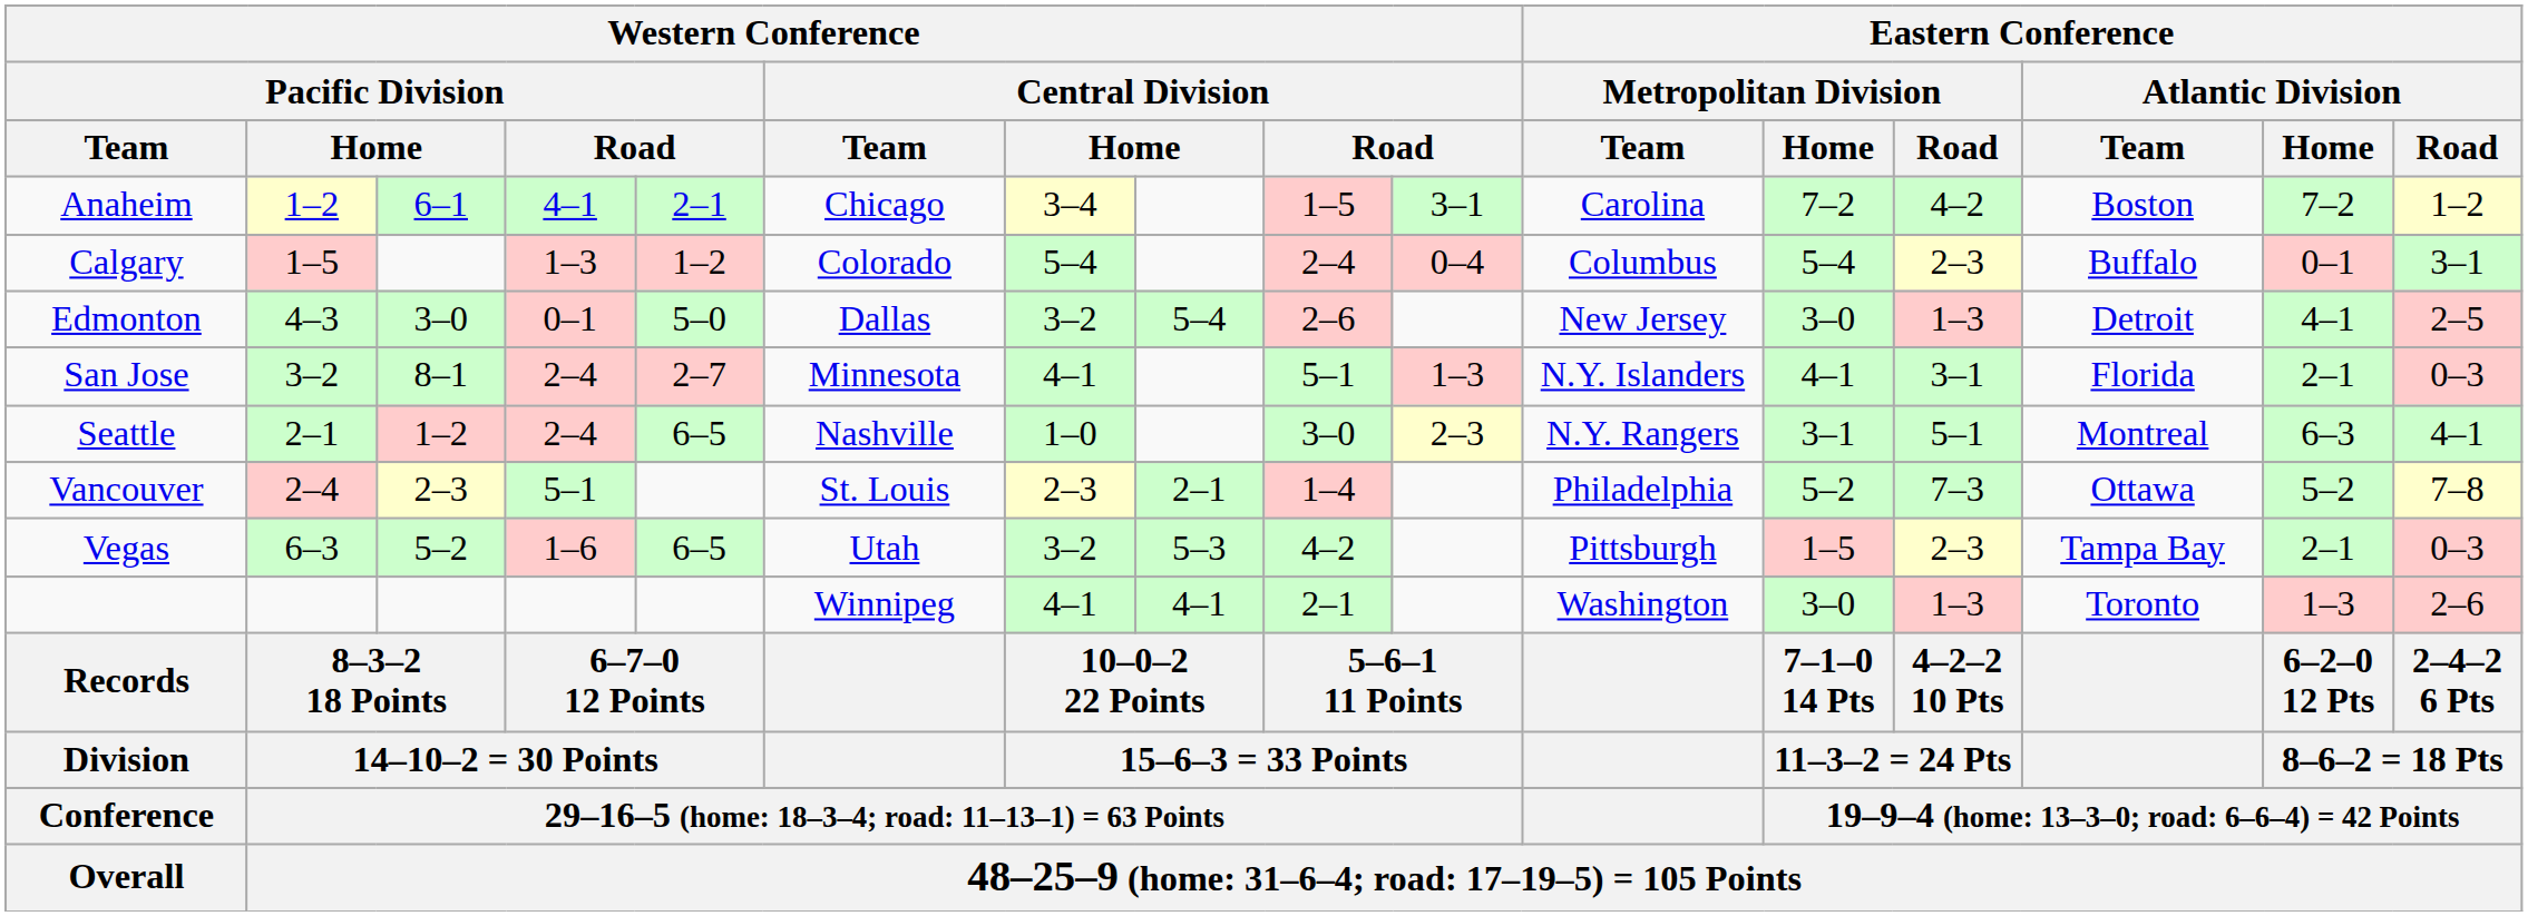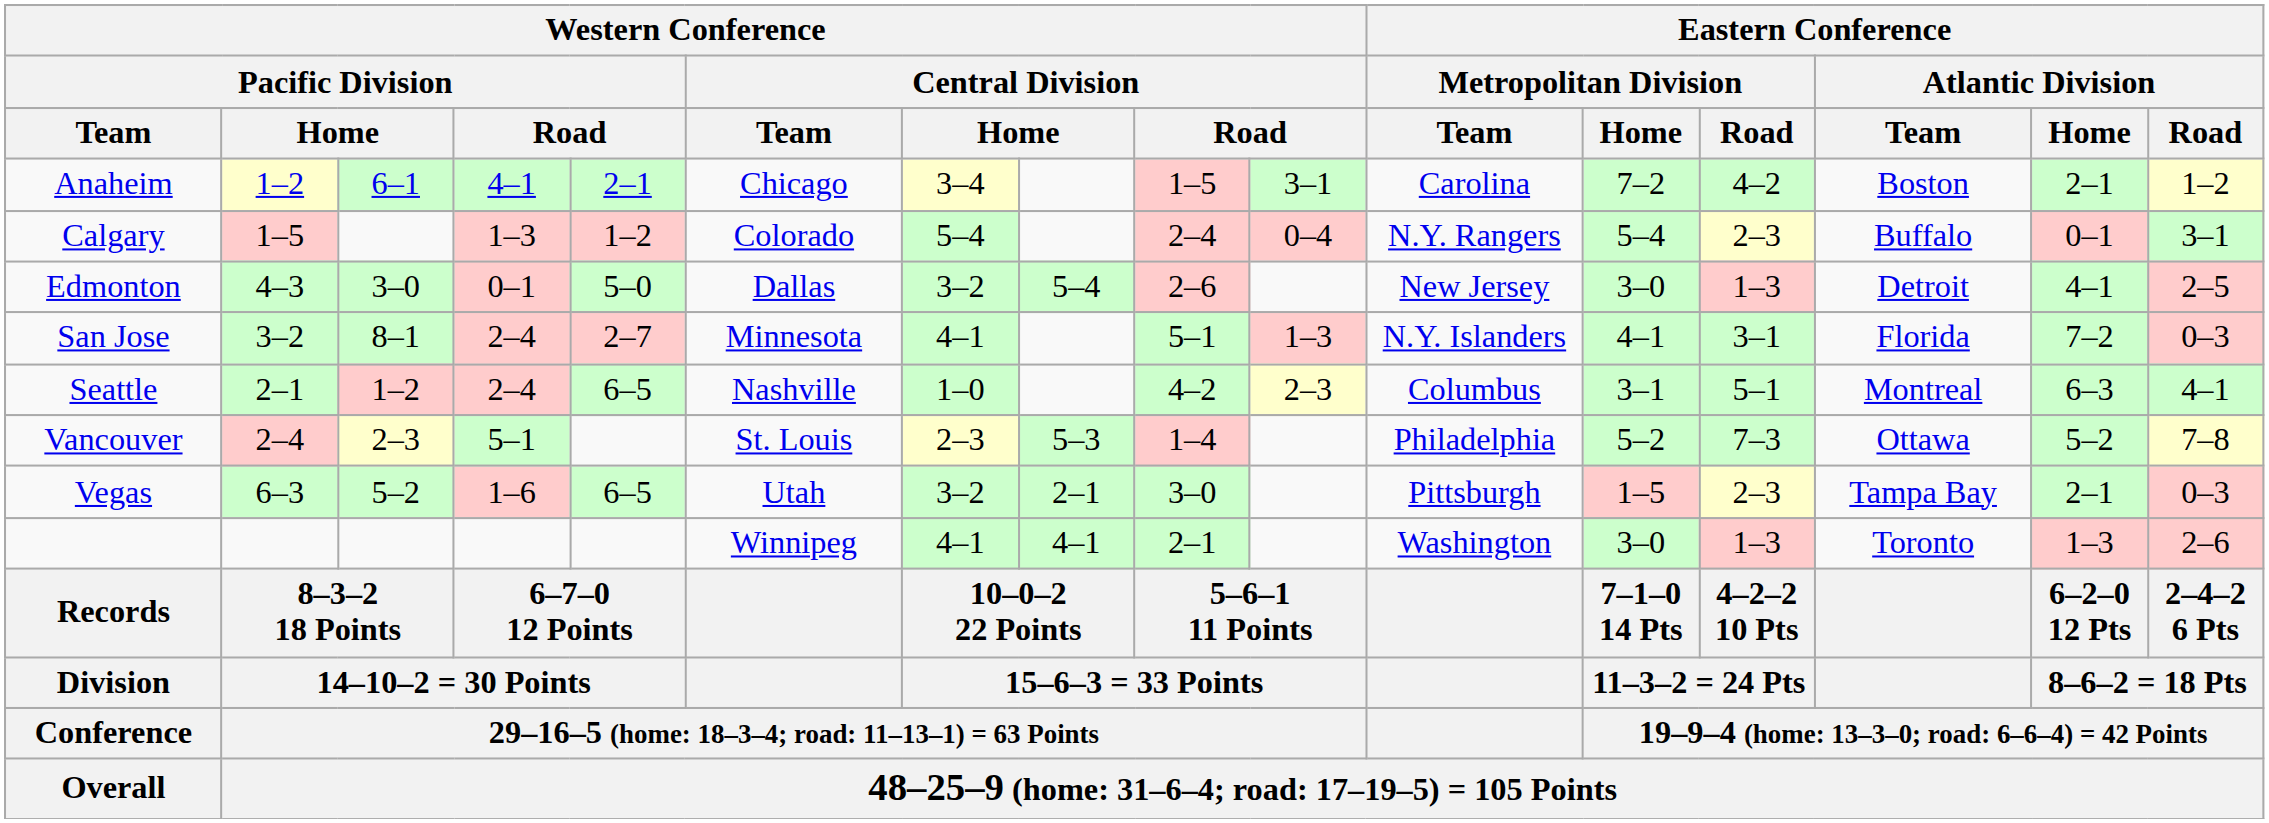 <table class="wikitable" style="text-align:center;">
 <tr>
 <th colspan="10">Western Conference</th>
 <th colspan="6">Eastern Conference</th>
 </tr>
 <tr>
 <th colspan="5">Pacific Division</th>
 <th colspan="5">Central Division</th>
 <th colspan="3">Metropolitan Division</th>
 <th colspan="3">Atlantic Division</th>
 </tr>
 <tr>
 <th colspan="1" width=100>Team</th>
 <th colspan="2" width=100>Home</th>
 <th colspan="2" width=100>Road</th>
 <th colspan="1" width=100>Team</th>
 <th colspan="2" width=100>Home</th>
 <th colspan="2" width=100>Road</th>
 <th colspan="1" width=100>Team</th>
 <th colspan="1" width=50>Home</th>
 <th colspan="1" width=50>Road</th>
 <th colspan="1" width=100>Team</th>
 <th colspan="1" width=50>Home</th>
 <th colspan="1" width=50>Road</th>
 </tr>
 <tr>
 <td><a href='#'>Anaheim</a></td>
 <td style="background:#ffc;" width=50><a href='#'>1–2</a> </td>
 <td style="background:#cfc;" width=50><a href='#'>6–1</a></td>
 <td style="background:#cfc;" width=50><a href='#'>4–1</a></td>
 <td style="background:#cfc;" width=50><a href='#'>2–1</a></td>
 <td><a href='#'>Chicago</a></td>
 <td style="background:#ffc;" width=50>3–4 </td>
 <td style="background:#;" width=50></td>
 <td style="background:#fcc;" width=50>1–5</td>
 <td style="background:#cfc;" width=50>3–1</td>
 <td><a href='#'>Carolina</a></td>
 <td style="background:#cfc;" width=50>7–2</td>
 <td style="background:#cfc;" width=50>4–2</td>
 <td><a href='#'>Boston</a></td>
-<td style="background:#cfc;" width=50>7–2</td>
+<td style="background:#cfc;" width=50>2–1</td>
 <td style="background:#ffc;" width=50>1–2 </td>
 </tr>
 <tr>
 <td><a href='#'>Calgary</a></td>
 <td style="background:#fcc;" width=50>1–5</td>
 <td style="background:#;" width=50></td>
 <td style="background:#fcc;" width=50>1–3</td>
 <td style="background:#fcc;" width=50>1–2</td>
 <td><a href='#'>Colorado</a></td>
 <td style="background:#cfc;" width=50>5–4</td>
 <td style="background:#;" width=50></td>
 <td style="background:#fcc;" width=50>2–4</td>
 <td style="background:#fcc;" width=50>0–4</td>
-<td><a href='#'>Columbus</a></td>
+<td><a href='#'>N.Y. Rangers</a></td>
 <td style="background:#cfc;" width=50>5–4</td>
 <td style="background:#ffc;" width=50>2–3 </td>
 <td><a href='#'>Buffalo</a></td>
 <td style="background:#fcc;" width=50>0–1</td>
 <td style="background:#cfc;" width=50>3–1</td>
 </tr>
 <tr>
 <td><a href='#'>Edmonton</a></td>
 <td style="background:#cfc;" width=50>4–3 </td>
 <td style="background:#cfc;" width=50>3–0</td>
 <td style="background:#fcc;" width=50>0–1</td>
 <td style="background:#cfc;" width=50>5–0</td>
 <td><a href='#'>Dallas</a></td>
 <td style="background:#cfc;" width=50>3–2</td>
 <td style="background:#cfc;" width=50>5–4 </td>
 <td style="background:#fcc;" width=50>2–6</td>
 <td style="background:#;" width=50></td>
 <td><a href='#'>New Jersey</a></td>
 <td style="background:#cfc;" width=50>3–0</td>
 <td style="background:#fcc;" width=50>1–3</td>
 <td><a href='#'>Detroit</a></td>
 <td style="background:#cfc;" width=50>4–1</td>
 <td style="background:#fcc;" width=50>2–5</td>
 </tr>
 <tr>
 <td><a href='#'>San Jose</a></td>
 <td style="background:#cfc;" width=50>3–2</td>
 <td style="background:#cfc;" width=50>8–1</td>
 <td style="background:#fcc;" width=50>2–4</td>
 <td style="background:#fcc;" width=50>2–7</td>
 <td><a href='#'>Minnesota</a></td>
 <td style="background:#cfc;" width=50>4–1</td>
 <td style="background:#;" width=50></td>
 <td style="background:#cfc;" width=50>5–1</td>
 <td style="background:#fcc;" width=50>1–3</td>
 <td><a href='#'>N.Y. Islanders</a></td>
 <td style="background:#cfc;" width=50>4–1</td>
 <td style="background:#cfc;" width=50>3–1</td>
 <td><a href='#'>Florida</a></td>
-<td style="background:#cfc;" width=50>2–1</td>
+<td style="background:#cfc;" width=50>7–2</td>
 <td style="background:#fcc;" width=50>0–3</td>
 </tr>
 <tr>
 <td><a href='#'>Seattle</a></td>
 <td style="background:#cfc;" width=50>2–1</td>
 <td style="background:#fcc;" width=50>1–2</td>
 <td style="background:#fcc;" width=50>2–4</td>
 <td style="background:#cfc;" width=50>6–5</td>
 <td><a href='#'>Nashville</a></td>
 <td style="background:#cfc;" width=50>1–0 </td>
 <td style="background:#;" width=50></td>
-<td style="background:#cfc;" width=50>3–0</td>
+<td style="background:#cfc;" width=50>4–2</td>
 <td style="background:#ffc;" width=50>2–3 </td>
-<td><a href='#'>N.Y. Rangers</a></td>
+<td><a href='#'>Columbus</a></td>
 <td style="background:#cfc;" width=50>3–1</td>
 <td style="background:#cfc;" width=50>5–1</td>
 <td><a href='#'>Montreal</a></td>
 <td style="background:#cfc;" width=50>6–3</td>
 <td style="background:#cfc;" width=50>4–1</td>
 </tr>
 <tr>
 <td><a href='#'>Vancouver</a></td>
 <td style="background:#fcc;" width=50>2–4</td>
 <td style="background:#ffc;" width=50>2–3 </td>
 <td style="background:#cfc;" width=50>5–1</td>
 <td style="background:#;" width=50></td>
 <td><a href='#'>St. Louis</a></td>
 <td style="background:#ffc;" width=50>2–3 </td>
-<td style="background:#cfc;" width=50>2–1 </td>
+<td style="background:#cfc;" width=50>5–3</td>
 <td style="background:#fcc;" width=50>1–4</td>
 <td style="background:#;" width=50></td>
 <td><a href='#'>Philadelphia</a></td>
 <td style="background:#cfc;" width=50>5–2</td>
 <td style="background:#cfc;" width=50>7–3</td>
 <td><a href='#'>Ottawa</a></td>
 <td style="background:#cfc;" width=50>5–2</td>
 <td style="background:#ffc;" width=50>7–8 </td>
 </tr>
 <tr>
 <td><a href='#'>Vegas</a></td>
 <td style="background:#cfc;" width=50>6–3</td>
 <td style="background:#cfc;" width=50>5–2</td>
 <td style="background:#fcc;" width=50>1–6</td>
 <td style="background:#cfc;" width=50>6–5</td>
 <td><a href='#'>Utah</a></td>
 <td style="background:#cfc;" width=50>3–2</td>
-<td style="background:#cfc;" width=50>5–3</td>
-<td style="background:#cfc;" width=50>4–2</td>
+<td style="background:#cfc;" width=50>2–1 </td>
+<td style="background:#cfc;" width=50>3–0</td>
 <td style="background:#;" width=50></td>
 <td><a href='#'>Pittsburgh</a></td>
 <td style="background:#fcc;" width=50>1–5</td>
 <td style="background:#ffc;" width=50>2–3 </td>
 <td><a href='#'>Tampa Bay</a></td>
 <td style="background:#cfc;" width=50>2–1</td>
 <td style="background:#fcc;" width=50>0–3</td>
 </tr>
 <tr>
 <td></td>
 <td></td>
 <td></td>
 <td></td>
 <td></td>
 <td><a href='#'>Winnipeg</a></td>
 <td style="background:#cfc;" width=50>4–1</td>
 <td style="background:#cfc;" width=50>4–1</td>
 <td style="background:#cfc;" width=50>2–1 </td>
 <td style="background:#;" width=50></td>
 <td><a href='#'>Washington</a></td>
 <td style="background:#cfc;" width=50>3–0</td>
 <td style="background:#fcc;" width=50>1–3</td>
 <td><a href='#'>Toronto</a></td>
 <td style="background:#fcc;" width=50>1–3</td>
 <td style="background:#fcc;" width=50>2–6</td>
 </tr>
 <tr>
 <th colspan="1">Records</th>
 <th colspan="2">8–3–2 <br>18 Points<br></th>
 <th colspan="2">6–7–0 <br>12 Points<br></th>
 <th colspan="1"></th>
 <th colspan="2">10–0–2 <br>22 Points<br></th>
 <th colspan="2">5–6–1 <br>11 Points<br></th>
 <th colspan="1"></th>
 <th colspan="1">7–1–0 <br>14 Pts<br></th>
 <th colspan="1">4–2–2 <br>10 Pts<br></th>
 <th colspan="1"></th>
 <th colspan="1">6–2–0 <br>12 Pts<br></th>
 <th colspan="1">2–4–2 <br>6 Pts</th>
 </tr>
 <tr>
 <th colspan="1">Division</th>
 <th colspan="4">14–10–2 = 30 Points</th>
 <th colspan="1"></th>
 <th colspan="4">15–6–3 = 33 Points</th>
 <th colspan="1"></th>
 <th colspan="2">11–3–2 = 24 Pts</th>
 <th colspan="1"></th>
 <th colspan="2">8–6–2 = 18 Pts</th>
 </tr>
 <tr>
 <th colspan="1">Conference</th>
 <th colspan="9">29–16–5 <small>(home: 18–3–4; road: 11–13–1) = 63 Points</small></th>
 <th colspan="1"></th>
 <th colspan="5">19–9–4 <small>(home: 13–3–0; road: 6–6–4) = 42 Points</small></th>
 </tr>
 <tr>
 <th colspan="1">Overall</th>
 <th colspan="15"><big>48–25–9</big> (home: 31–6–4; road: 17–19–5) = 105 Points</th>
 </tr>
 </table>
